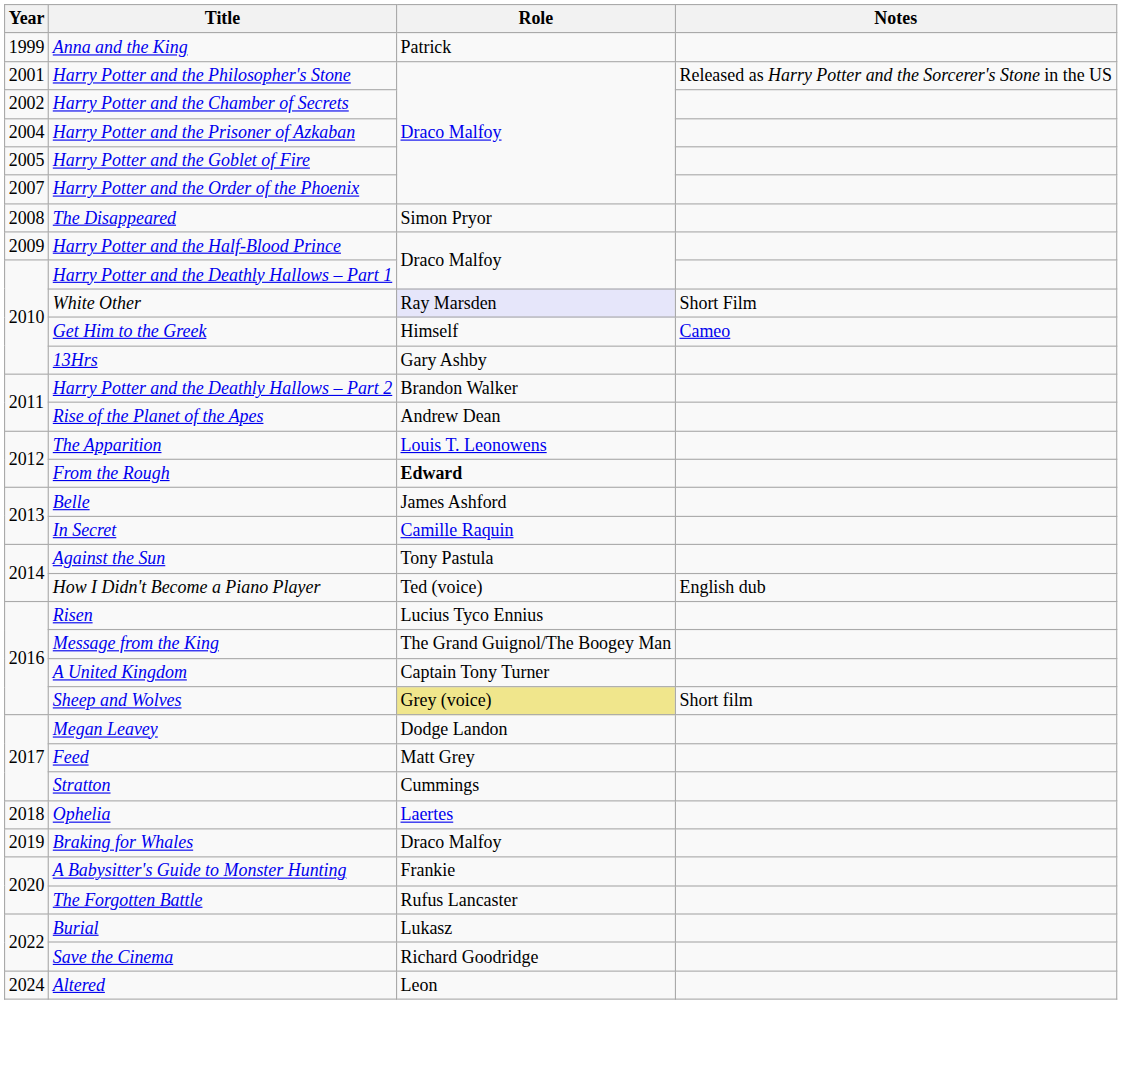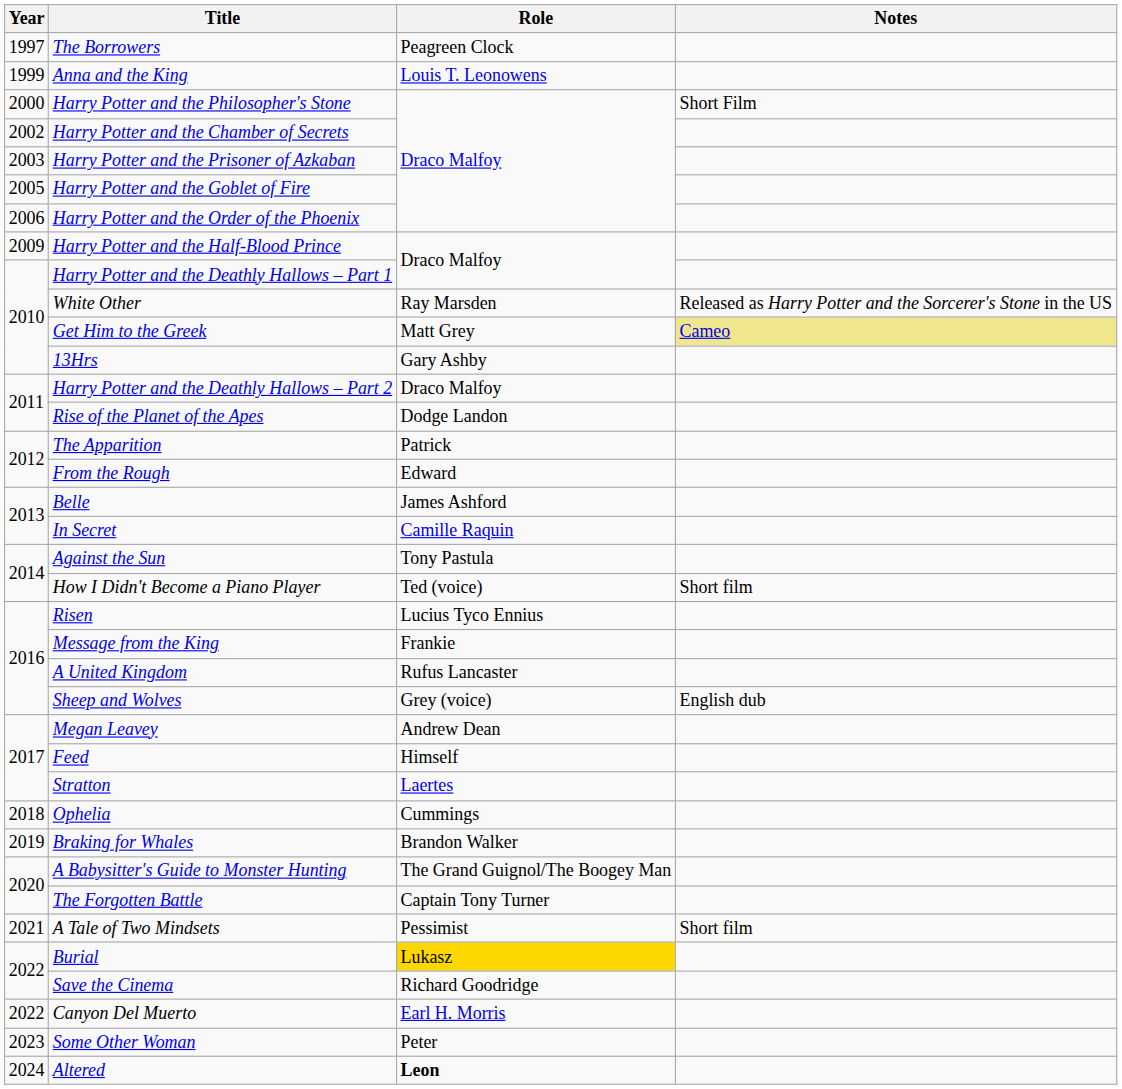 <table class="wikitable sortable" style="text-align:left; font-size:100%;">
 <tr>
 <th>Year</th>
 <th>Title</th>
 <th>Role</th>
 <th>Notes</th>
 </tr>
 <tr>
-<td>1999</td>
-<td><em><a href='#'>Anna and the King</a></em></td>
-<td>Patrick</td>
+<td>1997</td>
+<td><em><a href='#'>The Borrowers</a></em></td>
+<td>Peagreen Clock</td>
 <td></td>
 </tr>
 <tr>
-<td>2001</td>
+<td>1999</td>
+<td><em><a href='#'>Anna and the King</a></em></td>
+<td><a href='#'>Louis T. Leonowens</a></td>
+<td></td>
+</tr>
+<tr>
+<td>2000</td>
 <td><em><a href='#'>Harry Potter and the Philosopher's Stone</a></em></td>
 <td rowspan="5"><a href='#'>Draco Malfoy</a></td>
-<td>Released as <em>Harry Potter and the Sorcerer's Stone</em> in the US</td>
+<td>Short Film</td>
 </tr>
 <tr>
 <td>2002</td>
 <td><em><a href='#'>Harry Potter and the Chamber of Secrets</a></em></td>
 <td></td>
 </tr>
 <tr>
-<td>2004</td>
+<td>2003</td>
 <td><em><a href='#'>Harry Potter and the Prisoner of Azkaban</a></em></td>
 <td></td>
 </tr>
 <tr>
 <td>2005</td>
 <td><em><a href='#'>Harry Potter and the Goblet of Fire</a></em></td>
 <td></td>
 </tr>
 <tr>
-<td>2007</td>
+<td>2006</td>
 <td><em><a href='#'>Harry Potter and the Order of the Phoenix</a></em></td>
-<td></td>
-</tr>
-<tr>
-<td>2008</td>
-<td><em><a href='#'>The Disappeared</a></em></td>
-<td>Simon Pryor</td>
 <td></td>
 </tr>
 <tr>
 <td>2009</td>
 <td><em><a href='#'>Harry Potter and the Half-Blood Prince</a></em></td>
 <td rowspan="2">Draco Malfoy</td>
 <td></td>
 </tr>
 <tr>
 <td rowspan="4">2010</td>
 <td><em><a href='#'>Harry Potter and the Deathly Hallows&nbsp;– Part 1</a></em></td>
 <td></td>
 </tr>
 <tr>
 <td><em>White Other</em></td>
-<td style="background: lavender;">Ray Marsden</td>
-<td>Short Film</td>
+<td>Ray Marsden</td>
+<td>Released as <em>Harry Potter and the Sorcerer's Stone</em> in the US</td>
 </tr>
 <tr>
 <td><em><a href='#'>Get Him to the Greek</a></em></td>
-<td>Himself</td>
-<td><a href='#'>Cameo</a></td>
+<td>Matt Grey</td>
+<td style="background: khaki;"><a href='#'>Cameo</a></td>
 </tr>
 <tr>
 <td><em><a href='#'>13Hrs</a></em></td>
 <td>Gary Ashby</td>
 <td></td>
 </tr>
 <tr>
 <td rowspan="2">2011</td>
 <td><em><a href='#'>Harry Potter and the Deathly Hallows&nbsp;– Part 2</a></em></td>
-<td>Brandon Walker</td>
+<td>Draco Malfoy</td>
 <td></td>
 </tr>
 <tr>
 <td><em><a href='#'>Rise of the Planet of the Apes</a></em></td>
-<td>Andrew Dean</td>
+<td>Dodge Landon</td>
 <td></td>
 </tr>
 <tr>
 <td rowspan="2">2012</td>
 <td><em><a href='#'>The Apparition</a></em></td>
-<td><a href='#'>Louis T. Leonowens</a></td>
+<td>Patrick</td>
 <td></td>
 </tr>
 <tr>
 <td><em><a href='#'>From the Rough</a></em></td>
-<td><strong>Edward</strong></td>
+<td>Edward</td>
 <td></td>
 </tr>
 <tr>
 <td rowspan="2">2013</td>
 <td><em><a href='#'>Belle</a></em></td>
 <td>James Ashford</td>
 <td></td>
 </tr>
 <tr>
 <td><em><a href='#'>In Secret</a></em></td>
 <td><a href='#'>Camille Raquin</a></td>
 <td></td>
 </tr>
 <tr>
 <td rowspan=2>2014</td>
 <td><em><a href='#'>Against the Sun</a></em></td>
 <td>Tony Pastula</td>
 <td></td>
 </tr>
 <tr>
 <td><em>How I Didn't Become a Piano Player</em></td>
 <td>Ted (voice)</td>
-<td>English dub</td>
+<td>Short film</td>
 </tr>
 <tr>
 <td rowspan="4">2016</td>
 <td><em><a href='#'>Risen</a></em></td>
 <td>Lucius Tyco Ennius</td>
 <td></td>
 </tr>
 <tr>
 <td><em><a href='#'>Message from the King</a></em></td>
-<td>The Grand Guignol/The Boogey Man</td>
+<td>Frankie</td>
 <td></td>
 </tr>
 <tr>
 <td><em><a href='#'>A United Kingdom</a></em></td>
-<td>Captain Tony Turner</td>
+<td>Rufus Lancaster</td>
 <td></td>
 </tr>
 <tr>
 <td><em><a href='#'>Sheep and Wolves</a></em></td>
-<td style="background: khaki;">Grey (voice)</td>
-<td>Short film</td>
+<td>Grey (voice)</td>
+<td>English dub</td>
 </tr>
 <tr>
 <td rowspan="3">2017</td>
 <td><em><a href='#'>Megan Leavey</a></em></td>
-<td>Dodge Landon</td>
+<td>Andrew Dean</td>
 <td></td>
 </tr>
 <tr>
 <td><em><a href='#'>Feed</a></em></td>
-<td>Matt Grey</td>
+<td>Himself</td>
 <td></td>
 </tr>
 <tr>
 <td><em><a href='#'>Stratton</a></em></td>
-<td>Cummings</td>
+<td><a href='#'>Laertes</a></td>
 <td></td>
 </tr>
 <tr>
 <td>2018</td>
 <td><em><a href='#'>Ophelia</a></em></td>
-<td><a href='#'>Laertes</a></td>
+<td>Cummings</td>
 <td></td>
 </tr>
 <tr>
 <td>2019</td>
 <td><em><a href='#'>Braking for Whales</a></em></td>
-<td>Draco Malfoy</td>
+<td>Brandon Walker</td>
 <td></td>
 </tr>
 <tr>
 <td rowspan="2">2020</td>
 <td><em><a href='#'>A Babysitter's Guide to Monster Hunting</a></em></td>
-<td>Frankie</td>
+<td>The Grand Guignol/The Boogey Man</td>
 <td></td>
 </tr>
 <tr>
 <td><em><a href='#'>The Forgotten Battle</a></em></td>
-<td>Rufus Lancaster</td>
+<td>Captain Tony Turner</td>
 <td></td>
+</tr>
+<tr>
+<td>2021</td>
+<td><em>A Tale of Two Mindsets</em></td>
+<td>Pessimist</td>
+<td>Short film</td>
 </tr>
 <tr>
 <td rowspan="2">2022</td>
 <td><em><a href='#'>Burial</a></em></td>
-<td>Lukasz</td>
+<td style="background: gold;">Lukasz</td>
 <td></td>
 </tr>
 <tr>
 <td><em><a href='#'>Save the Cinema</a></em></td>
 <td>Richard Goodridge</td>
 <td></td>
 </tr>
 <tr>
+<td>2022</td>
+<td><em>Canyon Del Muerto</em></td>
+<td><a href='#'>Earl H. Morris</a></td>
+<td></td>
+</tr>
+<tr>
+<td>2023</td>
+<td><em><a href='#'>Some Other Woman</a></em></td>
+<td>Peter</td>
+<td></td>
+</tr>
+<tr>
 <td>2024</td>
 <td><em><a href='#'>Altered</a></em></td>
-<td>Leon</td>
+<td><strong>Leon</strong></td>
 <td></td>
 </tr>
 </table>
